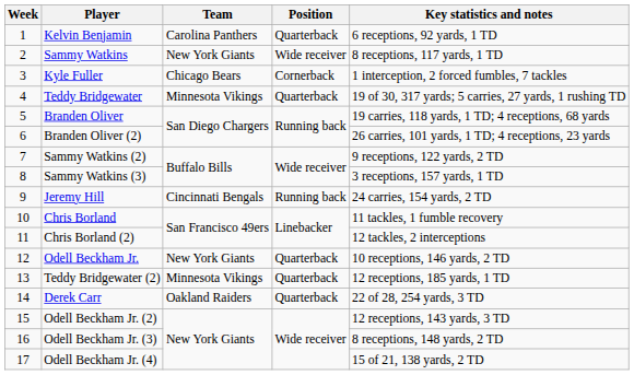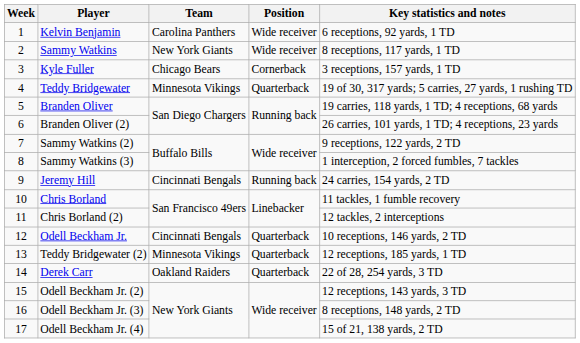 <table class="wikitable sortable">
 <tr>
 <th>Week</th>
 <th>Player</th>
 <th>Team</th>
 <th>Position</th>
 <th>Key statistics and notes</th>
 </tr>
 <tr>
 <td align=center>1</td>
 <td><a href='#'>Kelvin Benjamin</a></td>
 <td>Carolina Panthers</td>
-<td>Quarterback</td>
+<td>Wide receiver</td>
 <td>6 receptions, 92 yards, 1 TD</td>
 </tr>
 <tr>
 <td align=center>2</td>
 <td><a href='#'>Sammy Watkins</a></td>
 <td>New York Giants</td>
 <td>Wide receiver</td>
 <td>8 receptions, 117 yards, 1 TD</td>
 </tr>
 <tr>
 <td align=center>3</td>
 <td><a href='#'>Kyle Fuller</a></td>
 <td>Chicago Bears</td>
 <td>Cornerback</td>
-<td>1 interception, 2 forced fumbles, 7 tackles</td>
+<td>3 receptions, 157 yards, 1 TD</td>
 </tr>
 <tr>
 <td align=center>4</td>
 <td><a href='#'>Teddy Bridgewater</a></td>
 <td>Minnesota Vikings</td>
 <td>Quarterback</td>
 <td>19 of 30, 317 yards; 5 carries, 27 yards, 1 rushing TD</td>
 </tr>
 <tr>
 <td align=center>5</td>
 <td><a href='#'>Branden Oliver</a></td>
 <td rowspan="2">San Diego Chargers</td>
 <td rowspan="2">Running back</td>
 <td>19 carries, 118 yards, 1 TD; 4 receptions, 68 yards</td>
 </tr>
 <tr>
 <td align=center>6</td>
 <td>Branden Oliver (2)</td>
 <td>26 carries, 101 yards, 1 TD; 4 receptions, 23 yards</td>
 </tr>
 <tr>
 <td align=center>7</td>
 <td>Sammy Watkins (2)</td>
 <td rowspan="2">Buffalo Bills</td>
 <td rowspan="2">Wide receiver</td>
 <td>9 receptions, 122 yards, 2 TD</td>
 </tr>
 <tr>
 <td align=center>8</td>
 <td>Sammy Watkins (3)</td>
-<td>3 receptions, 157 yards, 1 TD</td>
+<td>1 interception, 2 forced fumbles, 7 tackles</td>
 </tr>
 <tr>
 <td align=center>9</td>
 <td><a href='#'>Jeremy Hill</a></td>
 <td>Cincinnati Bengals</td>
 <td>Running back</td>
 <td>24 carries, 154 yards, 2 TD</td>
 </tr>
 <tr>
 <td align=center>10</td>
 <td><a href='#'>Chris Borland</a></td>
 <td rowspan="2">San Francisco 49ers</td>
 <td rowspan="2">Linebacker</td>
 <td>11 tackles, 1 fumble recovery</td>
 </tr>
 <tr>
 <td align=center>11</td>
 <td>Chris Borland (2)</td>
 <td>12 tackles, 2 interceptions</td>
 </tr>
 <tr>
 <td align=center>12</td>
 <td><a href='#'>Odell Beckham Jr.</a></td>
-<td>New York Giants</td>
+<td>Cincinnati Bengals</td>
 <td>Quarterback</td>
 <td>10 receptions, 146 yards, 2 TD</td>
 </tr>
 <tr>
 <td align=center>13</td>
 <td>Teddy Bridgewater (2)</td>
 <td>Minnesota Vikings</td>
 <td>Quarterback</td>
 <td>12 receptions, 185 yards, 1 TD</td>
 </tr>
 <tr>
 <td align=center>14</td>
 <td><a href='#'>Derek Carr</a></td>
 <td>Oakland Raiders</td>
 <td>Quarterback</td>
 <td>22 of 28, 254 yards, 3 TD</td>
 </tr>
 <tr>
 <td align=center>15</td>
 <td>Odell Beckham Jr. (2)</td>
 <td rowspan="3">New York Giants</td>
 <td rowspan="3">Wide receiver</td>
 <td>12 receptions, 143 yards, 3 TD</td>
 </tr>
 <tr>
 <td align=center>16</td>
 <td>Odell Beckham Jr. (3)</td>
 <td>8 receptions, 148 yards, 2 TD</td>
 </tr>
 <tr>
 <td align=center>17</td>
 <td>Odell Beckham Jr. (4)</td>
 <td>15 of 21, 138 yards, 2 TD</td>
 </tr>
 </table>
